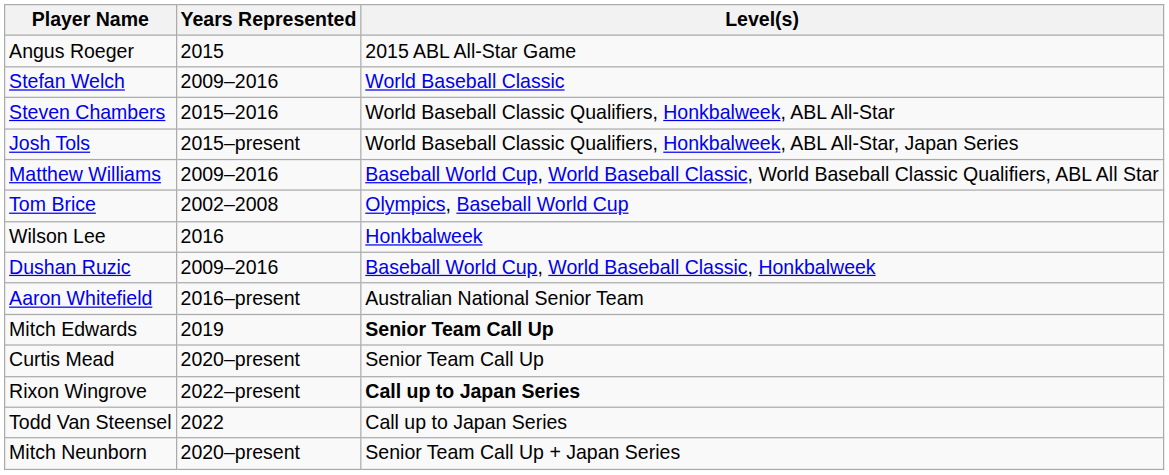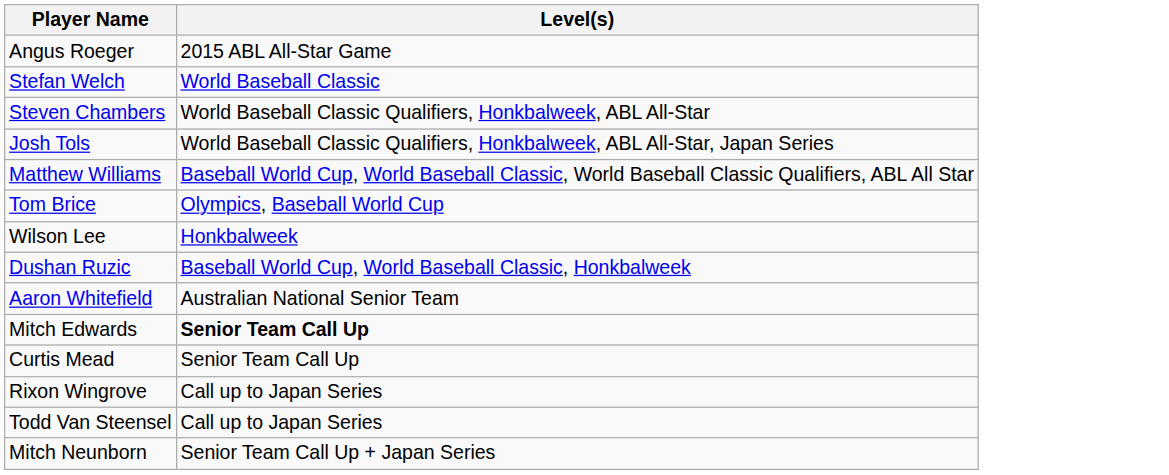 <table class="wikitable">
 <tr>
 <th>Player Name</th>
-<th>Years Represented</th>
 <th>Level(s)</th>
 </tr>
 <tr>
 <td>Angus Roeger</td>
-<td>2015</td>
 <td>2015 ABL All-Star Game</td>
 </tr>
 <tr>
 <td><a href='#'>Stefan Welch</a></td>
-<td>2009–2016</td>
 <td><a href='#'>World Baseball Classic</a></td>
 </tr>
 <tr>
 <td><a href='#'>Steven Chambers</a></td>
-<td>2015–2016</td>
 <td>World Baseball Classic Qualifiers, <a href='#'>Honkbalweek</a>, ABL All-Star</td>
 </tr>
 <tr>
 <td><a href='#'>Josh Tols</a></td>
-<td>2015–present</td>
 <td>World Baseball Classic Qualifiers, <a href='#'>Honkbalweek</a>, ABL All-Star, Japan Series</td>
 </tr>
 <tr>
 <td><a href='#'>Matthew Williams</a></td>
-<td>2009–2016</td>
 <td><a href='#'>Baseball World Cup</a>, <a href='#'>World Baseball Classic</a>, World Baseball Classic Qualifiers, ABL All Star</td>
 </tr>
 <tr>
 <td><a href='#'>Tom Brice</a></td>
-<td>2002–2008</td>
 <td><a href='#'>Olympics</a>, <a href='#'>Baseball World Cup</a></td>
 </tr>
 <tr>
 <td>Wilson Lee</td>
-<td>2016</td>
 <td><a href='#'>Honkbalweek</a></td>
 </tr>
 <tr>
 <td><a href='#'>Dushan Ruzic</a></td>
-<td>2009–2016</td>
 <td><a href='#'>Baseball World Cup</a>, <a href='#'>World Baseball Classic</a>, <a href='#'>Honkbalweek</a></td>
 </tr>
 <tr>
 <td><a href='#'>Aaron Whitefield</a></td>
-<td>2016–present</td>
 <td>Australian National Senior Team</td>
 </tr>
 <tr>
 <td>Mitch Edwards</td>
-<td>2019</td>
 <td><strong>Senior Team Call Up</strong></td>
 </tr>
 <tr>
 <td>Curtis Mead</td>
-<td>2020–present</td>
 <td>Senior Team Call Up</td>
 </tr>
 <tr>
 <td>Rixon Wingrove</td>
-<td>2022–present</td>
-<td><strong>Call up to Japan Series</strong></td>
+<td>Call up to Japan Series</td>
 </tr>
 <tr>
 <td>Todd Van Steensel</td>
-<td>2022</td>
 <td>Call up to Japan Series</td>
 </tr>
 <tr>
 <td>Mitch Neunborn</td>
-<td>2020–present</td>
 <td>Senior Team Call Up + Japan Series</td>
 </tr>
 </table>
